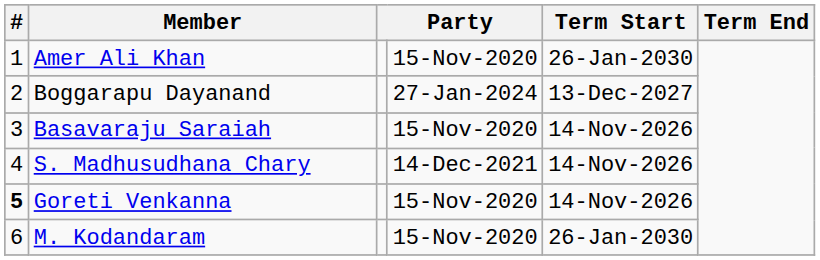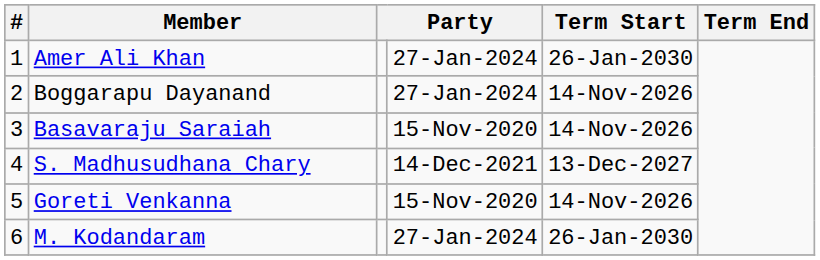 <table class="wikitable sortable">
 <tr>
 <th>#</th>
 <th style="width:200px">Member</th>
 <th colspan="2">Party</th>
 <th>Term Start</th>
 <th>Term End</th>
 </tr>
 <tr>
 <td>1</td>
 <td><a href='#'>Amer Ali Khan</a></td>
 <td></td>
-<td>15-Nov-2020</td>
+<td>27-Jan-2024</td>
 <td>26-Jan-2030</td>
 </tr>
 <tr>
 <td>2</td>
 <td>Boggarapu Dayanand</td>
 <td></td>
 <td>27-Jan-2024</td>
-<td>13-Dec-2027</td>
+<td>14-Nov-2026</td>
 </tr>
 <tr>
 <td>3</td>
 <td><a href='#'>Basavaraju Saraiah</a></td>
 <td></td>
 <td>15-Nov-2020</td>
 <td>14-Nov-2026</td>
 </tr>
 <tr>
 <td>4</td>
 <td><a href='#'>S. Madhusudhana Chary</a></td>
 <td></td>
 <td>14-Dec-2021</td>
-<td>14-Nov-2026</td>
+<td>13-Dec-2027</td>
 </tr>
 <tr>
-<td><strong>5</strong></td>
+<td>5</td>
 <td><a href='#'>Goreti Venkanna</a></td>
 <td></td>
 <td>15-Nov-2020</td>
 <td>14-Nov-2026</td>
 </tr>
 <tr>
 <td>6</td>
 <td><a href='#'>M. Kodandaram</a></td>
 <td></td>
-<td>15-Nov-2020</td>
+<td>27-Jan-2024</td>
 <td>26-Jan-2030</td>
 </tr>
 </table>
